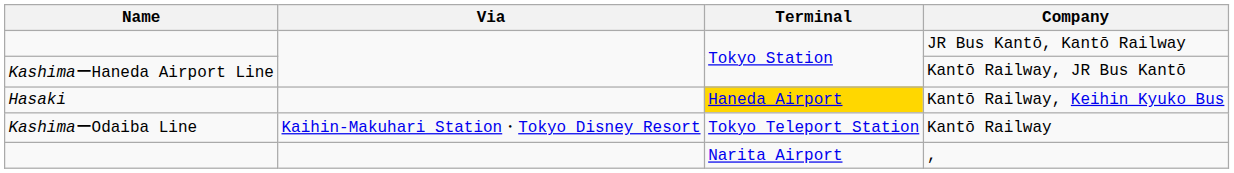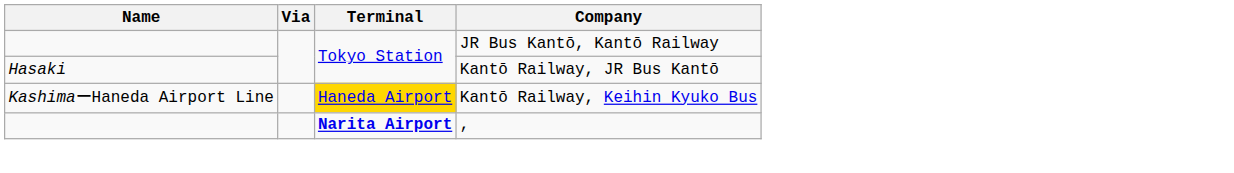 <table class="wikitable">
 <tr>
 <th>Name</th>
 <th>Via</th>
 <th>Terminal</th>
 <th>Company</th>
 </tr>
 <tr>
 <td><em></em></td>
 <td rowspan="2"></td>
 <td rowspan="2"><a href='#'>Tokyo Station</a></td>
 <td>JR Bus Kantō, Kantō Railway</td>
 </tr>
 <tr>
-<td><em>Kashima</em>ーHaneda Airport Line</td>
+<td><em>Hasaki</em></td>
 <td>Kantō Railway, JR Bus Kantō</td>
 </tr>
 <tr>
-<td><em>Hasaki</em></td>
+<td><em>Kashima</em>ーHaneda Airport Line</td>
 <td></td>
 <td style="background: gold;"><a href='#'>Haneda Airport</a></td>
 <td>Kantō Railway, <a href='#'>Keihin Kyuko Bus</a></td>
 </tr>
 <tr>
-<td><em>Kashima</em>ーOdaiba Line</td>
-<td><a href='#'>Kaihin-Makuhari Station</a>・<a href='#'>Tokyo Disney Resort</a></td>
-<td><a href='#'>Tokyo Teleport Station</a></td>
-<td>Kantō Railway</td>
-</tr>
-<tr>
 <td><em></em></td>
 <td></td>
-<td><a href='#'>Narita Airport</a></td>
+<td><strong><a href='#'>Narita Airport</a></strong></td>
 <td>, </td>
 </tr>
 </table>
